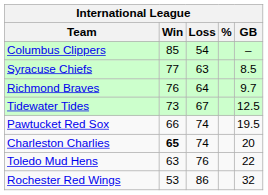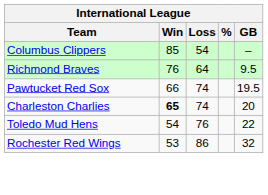 <table class="wikitable">
 <tr>
 <th colspan="5">International League</th>
 </tr>
 <tr>
 <th width="60%">Team</th>
 <th>Win</th>
 <th>Loss</th>
 <th>%</th>
 <th>GB</th>
 </tr>
 <tr align=center bgcolor=ccffcc>
 <td align=left><a href='#'>Columbus Clippers</a></td>
 <td>85</td>
 <td>54</td>
 <td></td>
 <td>–</td>
 </tr>
 <tr align=center bgcolor=ccffcc>
-<td align=left><a href='#'>Syracuse Chiefs</a></td>
-<td>77</td>
-<td>63</td>
-<td></td>
-<td>8.5</td>
-</tr>
-<tr align=center bgcolor=ccffcc>
 <td align=left><a href='#'>Richmond Braves</a></td>
 <td>76</td>
 <td>64</td>
 <td></td>
-<td>9.7</td>
-</tr>
-<tr align=center bgcolor=ccffcc>
-<td align=left><a href='#'>Tidewater Tides</a></td>
-<td>73</td>
-<td>67</td>
-<td></td>
-<td>12.5</td>
+<td>9.5</td>
 </tr>
 <tr align=center>
 <td align=left><a href='#'>Pawtucket Red Sox</a></td>
 <td>66</td>
 <td>74</td>
 <td></td>
 <td>19.5</td>
 </tr>
 <tr align=center>
 <td align=left><a href='#'>Charleston Charlies</a></td>
 <td><strong>65</strong></td>
 <td>74</td>
 <td></td>
 <td>20</td>
 </tr>
 <tr align=center>
 <td align=left><a href='#'>Toledo Mud Hens</a></td>
-<td>63</td>
+<td>54</td>
 <td>76</td>
 <td></td>
 <td>22</td>
 </tr>
 <tr align=center>
 <td align=left><a href='#'>Rochester Red Wings</a></td>
 <td>53</td>
 <td>86</td>
 <td></td>
 <td>32</td>
 </tr>
 </table>
